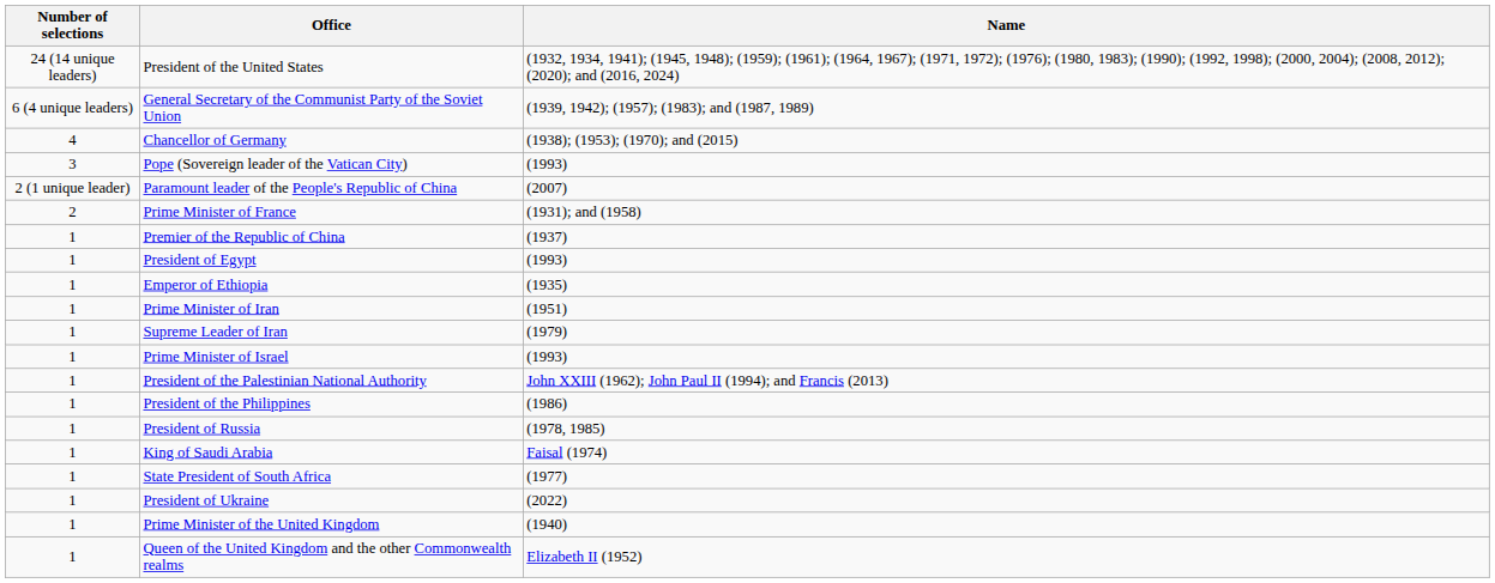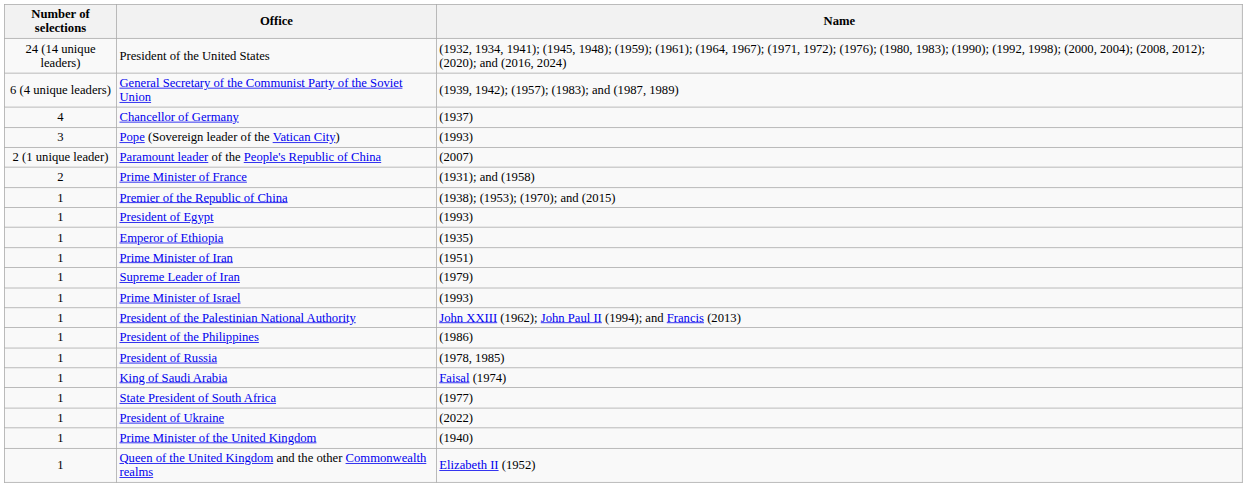 <table class=wikitable>
 <tr>
 <th>Number of selections</th>
 <th>Office</th>
 <th>Name</th>
 </tr>
 <tr>
 <td style="text-align: center;">24 (14 unique leaders)</td>
 <td>President of the United States</td>
 <td> (1932, 1934, 1941);  (1945, 1948);  (1959);  (1961);  (1964, 1967);  (1971, 1972);  (1976);  (1980, 1983);  (1990);  (1992, 1998);  (2000, 2004);  (2008, 2012);  (2020); and   (2016, 2024)</td>
 </tr>
 <tr>
 <td style="text-align: center;">6 (4 unique leaders)</td>
 <td><a href='#'>General Secretary of the Communist Party of the Soviet Union</a></td>
 <td> (1939, 1942);  (1957);  (1983); and  (1987, 1989)</td>
 </tr>
 <tr>
 <td style="text-align: center;">4</td>
 <td><a href='#'>Chancellor of Germany</a></td>
-<td> (1938);  (1953);  (1970); and  (2015)</td>
+<td> (1937)</td>
 </tr>
 <tr>
 <td style="text-align: center;">3</td>
 <td><a href='#'>Pope</a> (Sovereign leader of the <a href='#'>Vatican City</a>)</td>
 <td> (1993)</td>
 </tr>
 <tr>
 <td style="text-align: center;">2 (1 unique leader)</td>
 <td><a href='#'>Paramount leader</a> of the <a href='#'>People's Republic of China</a></td>
 <td> (2007)</td>
 </tr>
 <tr>
 <td style="text-align: center;">2</td>
 <td><a href='#'>Prime Minister of France</a></td>
 <td> (1931); and  (1958)</td>
 </tr>
 <tr>
 <td style="text-align: center;">1</td>
 <td><a href='#'>Premier of the Republic of China</a></td>
-<td> (1937)</td>
+<td> (1938);  (1953);  (1970); and  (2015)</td>
 </tr>
 <tr>
 <td style="text-align: center;">1</td>
 <td><a href='#'>President of Egypt</a></td>
 <td> (1993)</td>
 </tr>
 <tr>
 <td style="text-align: center;">1</td>
 <td><a href='#'>Emperor of Ethiopia</a></td>
 <td> (1935)</td>
 </tr>
 <tr>
 <td style="text-align: center;">1</td>
 <td><a href='#'>Prime Minister of Iran</a></td>
 <td> (1951)</td>
 </tr>
 <tr>
 <td style="text-align: center;">1</td>
 <td><a href='#'>Supreme Leader of Iran</a></td>
 <td> (1979)</td>
 </tr>
 <tr>
 <td style="text-align: center;">1</td>
 <td><a href='#'>Prime Minister of Israel</a></td>
 <td> (1993)</td>
 </tr>
 <tr>
 <td style="text-align: center;">1</td>
 <td><a href='#'>President of the Palestinian National Authority</a></td>
 <td><a href='#'>John XXIII</a> (1962); <a href='#'>John Paul II</a> (1994); and <a href='#'>Francis</a> (2013)</td>
 </tr>
 <tr>
 <td style="text-align: center;">1</td>
 <td><a href='#'>President of the Philippines</a></td>
 <td> (1986)</td>
 </tr>
 <tr>
 <td style="text-align: center;">1</td>
 <td><a href='#'>President of Russia</a></td>
 <td> (1978, 1985)</td>
 </tr>
 <tr>
 <td style="text-align: center;">1</td>
 <td><a href='#'>King of Saudi Arabia</a></td>
 <td><a href='#'>Faisal</a> (1974)</td>
 </tr>
 <tr>
 <td style="text-align: center;">1</td>
 <td><a href='#'>State President of South Africa</a></td>
 <td> (1977)</td>
 </tr>
 <tr>
 <td style="text-align: center;">1</td>
 <td><a href='#'>President of Ukraine</a></td>
 <td> (2022)</td>
 </tr>
 <tr>
 <td style="text-align: center;">1</td>
 <td><a href='#'>Prime Minister of the United Kingdom</a></td>
 <td> (1940)</td>
 </tr>
 <tr>
 <td style="text-align: center;">1</td>
 <td><a href='#'>Queen of the United Kingdom</a> and the other <a href='#'>Commonwealth realms</a></td>
 <td><a href='#'>Elizabeth II</a> (1952)</td>
 </tr>
 </table>
